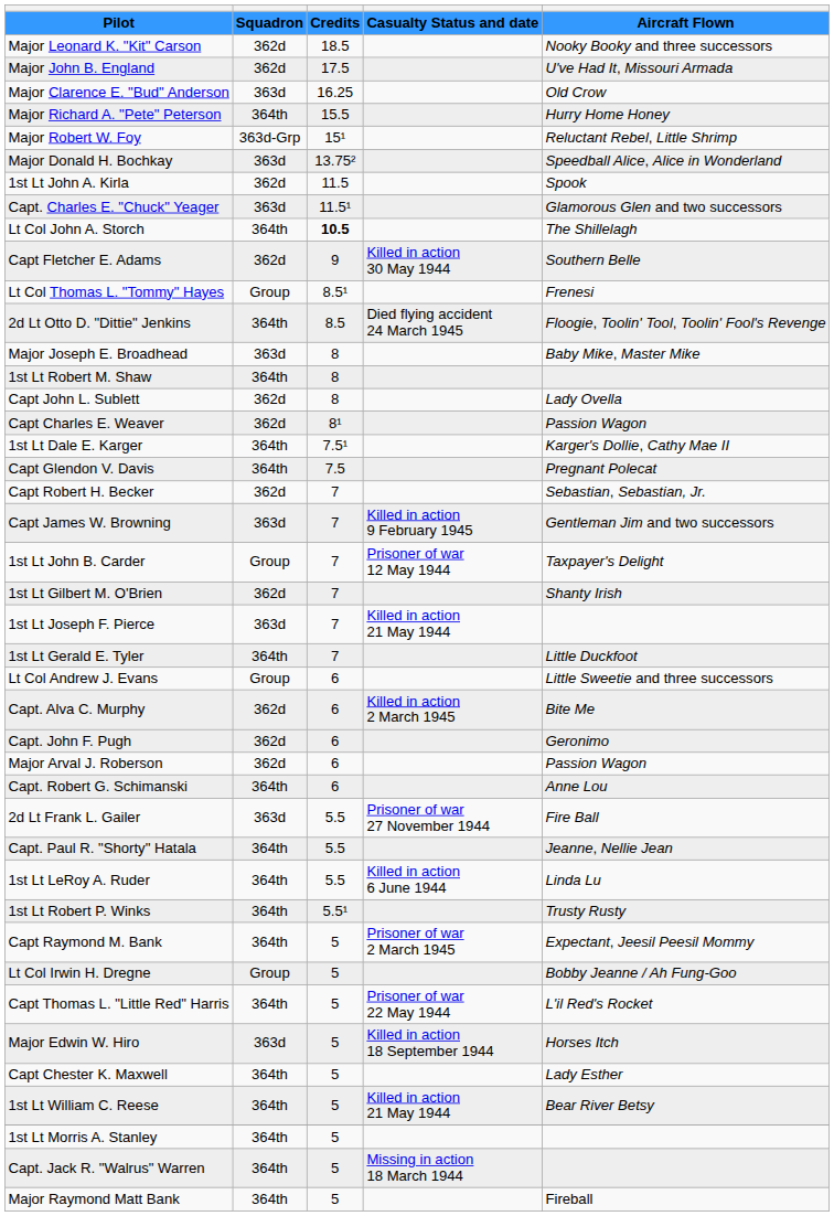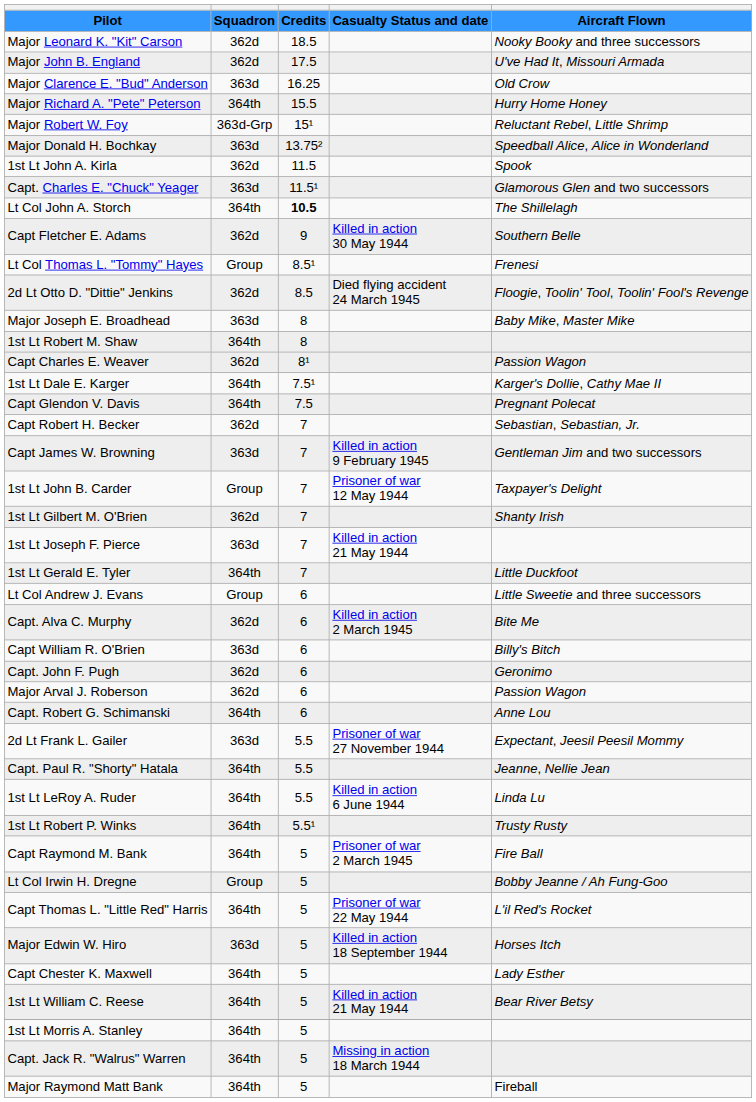 <table class="wikitable">
 <tr>
 <th></th>
 <th></th>
 <th></th>
 <th></th>
 <th></th>
 </tr>
 <tr style="background: #3399ff;">
 <td align=center><span><strong>Pilot</strong></span></td>
 <td><span><strong>Squadron</strong></span></td>
 <td><span><strong>Credits</strong></span></td>
 <td align=center><span><strong>Casualty Status and date</strong> </span></td>
 <td align=center><span><strong>Aircraft Flown</strong></span></td>
 </tr>
 <tr>
 <td>Major <a href='#'>Leonard K. "Kit" Carson</a></td>
 <td align=center>362d</td>
 <td align=center>18.5</td>
 <td></td>
 <td><em>Nooky Booky</em> and three successors</td>
 </tr>
 <tr style="background: #eeeeee;">
 <td>Major <a href='#'>John B. England</a></td>
 <td align=center>362d</td>
 <td align=center>17.5</td>
 <td></td>
 <td><em>U've Had It</em>, <em>Missouri Armada</em></td>
 </tr>
 <tr>
 <td>Major <a href='#'>Clarence E. "Bud" Anderson</a></td>
 <td align=center>363d</td>
 <td align=center>16.25</td>
 <td></td>
 <td><em>Old Crow</em></td>
 </tr>
 <tr style="background: #eeeeee;">
 <td>Major <a href='#'>Richard A. "Pete" Peterson</a></td>
 <td align=center>364th</td>
 <td align=center>15.5</td>
 <td></td>
 <td><em>Hurry Home Honey</em></td>
 </tr>
 <tr>
 <td>Major <a href='#'>Robert W. Foy</a></td>
 <td align=center>363d-Grp</td>
 <td align=center>15¹</td>
 <td></td>
 <td><em>Reluctant Rebel</em>, <em>Little Shrimp</em></td>
 </tr>
 <tr style="background: #eeeeee;">
 <td>Major Donald H. Bochkay</td>
 <td align=center>363d</td>
 <td align=center>13.75²</td>
 <td></td>
 <td><em>Speedball Alice</em>, <em>Alice in Wonderland</em></td>
 </tr>
 <tr>
 <td>1st Lt John A. Kirla</td>
 <td align=center>362d</td>
 <td align=center>11.5</td>
 <td></td>
 <td><em>Spook</em></td>
 </tr>
 <tr style="background: #eeeeee;">
 <td>Capt. <a href='#'>Charles E. "Chuck" Yeager</a></td>
 <td align=center>363d</td>
 <td align=center>11.5¹</td>
 <td></td>
 <td><em>Glamorous Glen</em> and two successors</td>
 </tr>
 <tr>
 <td>Lt Col John A. Storch</td>
 <td align=center>364th</td>
 <td align=center><strong>10.5</strong></td>
 <td></td>
 <td><em>The Shillelagh</em></td>
 </tr>
 <tr style="background: #eeeeee;">
 <td>Capt Fletcher E. Adams</td>
 <td align=center>362d</td>
 <td align=center>9</td>
 <td><a href='#'>Killed in action</a><br> 30 May 1944</td>
 <td><em>Southern Belle</em></td>
 </tr>
 <tr>
 <td>Lt Col <a href='#'>Thomas L. "Tommy" Hayes</a></td>
 <td align=center>Group</td>
 <td align=center>8.5¹</td>
 <td></td>
 <td><em>Frenesi</em></td>
 </tr>
 <tr style="background: #eeeeee;">
 <td>2d Lt Otto D. "Dittie" Jenkins</td>
-<td align=center>364th</td>
+<td align=center>362d</td>
 <td align=center>8.5</td>
 <td>Died flying accident<br> 24 March 1945</td>
 <td><em>Floogie</em>, <em>Toolin' Tool</em>, <em>Toolin' Fool's Revenge</em></td>
 </tr>
 <tr>
 <td>Major Joseph E. Broadhead</td>
 <td align=center>363d</td>
 <td align=center>8</td>
 <td></td>
 <td><em>Baby Mike</em>, <em>Master Mike</em></td>
 </tr>
 <tr style="background: #eeeeee;">
 <td>1st Lt Robert M. Shaw</td>
 <td align=center>364th</td>
 <td align=center>8</td>
 <td></td>
 <td></td>
-</tr>
-<tr>
-<td>Capt John L. Sublett</td>
-<td align=center>362d</td>
-<td align=center>8</td>
-<td></td>
-<td><em>Lady Ovella</em></td>
 </tr>
 <tr style="background: #eeeeee;">
 <td>Capt Charles E. Weaver</td>
 <td align=center>362d</td>
 <td align=center>8¹</td>
 <td></td>
 <td><em>Passion Wagon</em></td>
 </tr>
 <tr>
 <td>1st Lt Dale E. Karger</td>
 <td align=center>364th</td>
 <td align=center>7.5¹</td>
 <td></td>
 <td><em>Karger's Dollie</em>, <em>Cathy Mae II</em></td>
 </tr>
 <tr style="background: #eeeeee;">
 <td>Capt Glendon V. Davis</td>
 <td align=center>364th</td>
 <td align=center>7.5</td>
 <td></td>
 <td><em>Pregnant Polecat</em></td>
 </tr>
 <tr>
 <td>Capt Robert H. Becker</td>
 <td align=center>362d</td>
 <td align=center>7</td>
 <td></td>
 <td><em>Sebastian</em>, <em>Sebastian, Jr.</em></td>
 </tr>
 <tr style="background: #eeeeee;">
 <td>Capt James W. Browning</td>
 <td align=center>363d</td>
 <td align=center>7</td>
 <td><a href='#'>Killed in action</a><br> 9 February 1945</td>
 <td><em>Gentleman Jim</em> and two successors</td>
 </tr>
 <tr>
 <td>1st Lt John B. Carder</td>
 <td align=center>Group</td>
 <td align=center>7</td>
 <td><a href='#'>Prisoner of war</a><br> 12 May 1944</td>
 <td><em>Taxpayer's Delight</em></td>
 </tr>
 <tr style="background: #eeeeee;">
 <td>1st Lt Gilbert M. O'Brien</td>
 <td align=center>362d</td>
 <td align=center>7</td>
 <td></td>
 <td><em>Shanty Irish</em></td>
 </tr>
 <tr>
 <td>1st Lt Joseph F. Pierce</td>
 <td align=center>363d</td>
 <td align=center>7</td>
 <td><a href='#'>Killed in action</a><br> 21 May 1944</td>
 <td></td>
 </tr>
 <tr style="background: #eeeeee;">
 <td>1st Lt Gerald E. Tyler</td>
 <td align=center>364th</td>
 <td align=center>7</td>
 <td></td>
 <td><em>Little Duckfoot</em></td>
 </tr>
 <tr>
 <td>Lt Col Andrew J. Evans</td>
 <td align=center>Group</td>
 <td align=center>6</td>
 <td></td>
 <td><em>Little Sweetie</em> and three successors</td>
 </tr>
 <tr style="background: #eeeeee;">
 <td>Capt. Alva C. Murphy</td>
 <td align=center>362d</td>
 <td align=center>6</td>
 <td><a href='#'>Killed in action</a><br> 2 March 1945</td>
 <td><em>Bite Me</em></td>
 </tr>
+<tr>
+<td>Capt William R. O'Brien</td>
+<td align=center>363d</td>
+<td align=center>6</td>
+<td></td>
+<td><em>Billy's Bitch</em></td>
+</tr>
 <tr style="background: #eeeeee;">
 <td>Capt. John F. Pugh</td>
 <td align=center>362d</td>
 <td align=center>6</td>
 <td></td>
 <td><em>Geronimo</em></td>
 </tr>
 <tr>
 <td>Major Arval J. Roberson</td>
 <td align=center>362d</td>
 <td align=center>6</td>
 <td></td>
 <td><em>Passion Wagon</em></td>
 </tr>
 <tr style="background: #eeeeee;">
 <td>Capt. Robert G. Schimanski</td>
 <td align=center>364th</td>
 <td align=center>6</td>
 <td></td>
 <td><em>Anne Lou</em></td>
 </tr>
 <tr>
 <td>2d Lt Frank L. Gailer</td>
 <td align=center>363d</td>
 <td align=center>5.5</td>
 <td><a href='#'>Prisoner of war</a><br> 27 November 1944</td>
-<td><em>Fire Ball</em></td>
+<td><em>Expectant</em>, <em>Jeesil Peesil Mommy</em></td>
 </tr>
 <tr style="background: #eeeeee;">
 <td>Capt. Paul R. "Shorty" Hatala</td>
 <td align=center>364th</td>
 <td align=center>5.5</td>
 <td></td>
 <td><em>Jeanne</em>, <em>Nellie Jean</em></td>
 </tr>
 <tr>
 <td>1st Lt LeRoy A. Ruder</td>
 <td align=center>364th</td>
 <td align=center>5.5</td>
 <td><a href='#'>Killed in action</a><br> 6 June 1944</td>
 <td><em>Linda Lu</em></td>
 </tr>
 <tr style="background: #eeeeee;">
 <td>1st Lt Robert P. Winks</td>
 <td align=center>364th</td>
 <td align=center>5.5¹</td>
 <td></td>
 <td><em>Trusty Rusty</em></td>
 </tr>
 <tr>
 <td>Capt Raymond M. Bank</td>
 <td align=center>364th</td>
 <td align=center>5</td>
 <td><a href='#'>Prisoner of war</a><br> 2 March 1945</td>
-<td><em>Expectant</em>, <em>Jeesil Peesil Mommy</em></td>
+<td><em>Fire Ball</em></td>
 </tr>
 <tr style="background: #eeeeee;">
 <td>Lt Col Irwin H. Dregne</td>
 <td align=center>Group</td>
 <td align=center>5</td>
 <td></td>
 <td><em>Bobby Jeanne / Ah Fung-Goo</em></td>
 </tr>
 <tr>
 <td>Capt Thomas L. "Little Red" Harris</td>
 <td align=center>364th</td>
 <td align=center>5</td>
 <td><a href='#'>Prisoner of war</a><br> 22 May 1944</td>
 <td><em>L'il Red's Rocket</em></td>
 </tr>
 <tr style="background: #eeeeee;">
 <td>Major Edwin W. Hiro</td>
 <td align=center>363d</td>
 <td align=center>5</td>
 <td><a href='#'>Killed in action</a><br> 18 September 1944</td>
 <td><em>Horses Itch</em></td>
 </tr>
 <tr>
 <td>Capt Chester K. Maxwell</td>
 <td align=center>364th</td>
 <td align=center>5</td>
 <td></td>
 <td><em>Lady Esther</em></td>
 </tr>
 <tr style="background: #eeeeee;">
 <td>1st Lt William C. Reese</td>
 <td align=center>364th</td>
 <td align=center>5</td>
 <td><a href='#'>Killed in action</a><br> 21 May 1944</td>
 <td><em>Bear River Betsy</em></td>
 </tr>
 <tr style="background: #eeeeee;">
 </tr>
 <tr>
 <td>1st Lt Morris A. Stanley</td>
 <td align=center>364th</td>
 <td align=center>5</td>
 <td></td>
 <td></td>
 </tr>
 <tr style="background: #eeeeee;">
 <td>Capt. Jack R. "Walrus" Warren</td>
 <td align=center>364th</td>
 <td align=center>5</td>
 <td><a href='#'>Missing in action</a><br> 18 March 1944</td>
 <td></td>
 </tr>
 <tr>
 <td>Major Raymond Matt Bank</td>
 <td align=center>364th</td>
 <td align=center>5</td>
 <td></td>
 <td>Fireball</td>
 </tr>
 </table>
